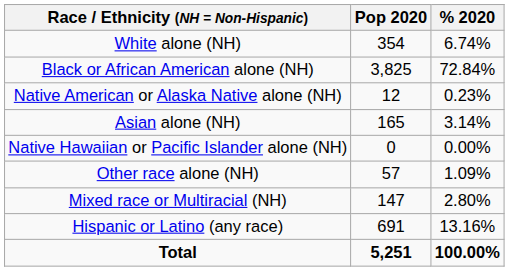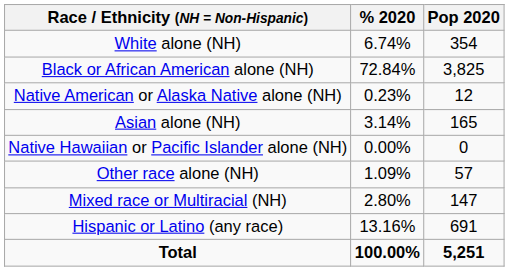 <table class="wikitable" style="text-align:center;">
 <tr>
 <th>Race / Ethnicity <small>(<em>NH = Non-Hispanic</em>)</small></th>
+<th>% 2020</th>
 <th>Pop 2020</th>
-<th>% 2020</th>
 </tr>
 <tr>
 <td><a href='#'>White</a> alone (NH)</td>
+<td>6.74%</td>
 <td>354</td>
-<td>6.74%</td>
 </tr>
 <tr>
 <td><a href='#'>Black or African American</a> alone (NH)</td>
+<td>72.84%</td>
 <td>3,825</td>
-<td>72.84%</td>
 </tr>
 <tr>
 <td><a href='#'>Native American</a> or <a href='#'>Alaska Native</a> alone (NH)</td>
+<td>0.23%</td>
 <td>12</td>
-<td>0.23%</td>
 </tr>
 <tr>
 <td><a href='#'>Asian</a> alone (NH)</td>
+<td>3.14%</td>
 <td>165</td>
-<td>3.14%</td>
 </tr>
 <tr>
 <td><a href='#'>Native Hawaiian</a> or <a href='#'>Pacific Islander</a> alone (NH)</td>
+<td>0.00%</td>
 <td>0</td>
-<td>0.00%</td>
 </tr>
 <tr>
 <td><a href='#'>Other race</a> alone (NH)</td>
+<td>1.09%</td>
 <td>57</td>
-<td>1.09%</td>
 </tr>
 <tr>
 <td><a href='#'>Mixed race or Multiracial</a> (NH)</td>
+<td>2.80%</td>
 <td>147</td>
-<td>2.80%</td>
 </tr>
 <tr>
 <td><a href='#'>Hispanic or Latino</a> (any race)</td>
+<td>13.16%</td>
 <td>691</td>
-<td>13.16%</td>
 </tr>
 <tr>
 <td><strong>Total</strong></td>
+<td><strong>100.00%</strong></td>
 <td><strong>5,251</strong></td>
-<td><strong>100.00%</strong></td>
 </tr>
 </table>
